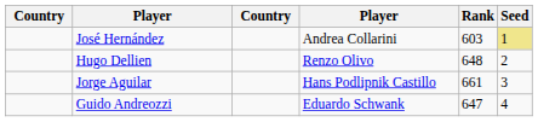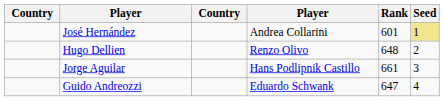 <table class="sortable wikitable">
 <tr>
 <th width="70">Country</th>
 <th width="175">Player</th>
 <th width="70">Country</th>
 <th width="175">Player</th>
 <th>Rank</th>
 <th>Seed</th>
 </tr>
 <tr>
 <td></td>
 <td><a href='#'>José Hernández</a></td>
 <td></td>
 <td>Andrea Collarini</td>
-<td>603</td>
+<td>601</td>
 <td style="background: khaki;">1</td>
 </tr>
 <tr>
 <td></td>
 <td><a href='#'>Hugo Dellien</a></td>
 <td></td>
 <td><a href='#'>Renzo Olivo</a></td>
 <td>648</td>
 <td>2</td>
 </tr>
 <tr>
 <td></td>
 <td><a href='#'>Jorge Aguilar</a></td>
 <td></td>
 <td><a href='#'>Hans Podlipnik Castillo</a></td>
 <td>661</td>
 <td>3</td>
 </tr>
 <tr>
 <td></td>
 <td><a href='#'>Guido Andreozzi</a></td>
 <td></td>
 <td><a href='#'>Eduardo Schwank</a></td>
 <td>647</td>
 <td>4</td>
 </tr>
 </table>
